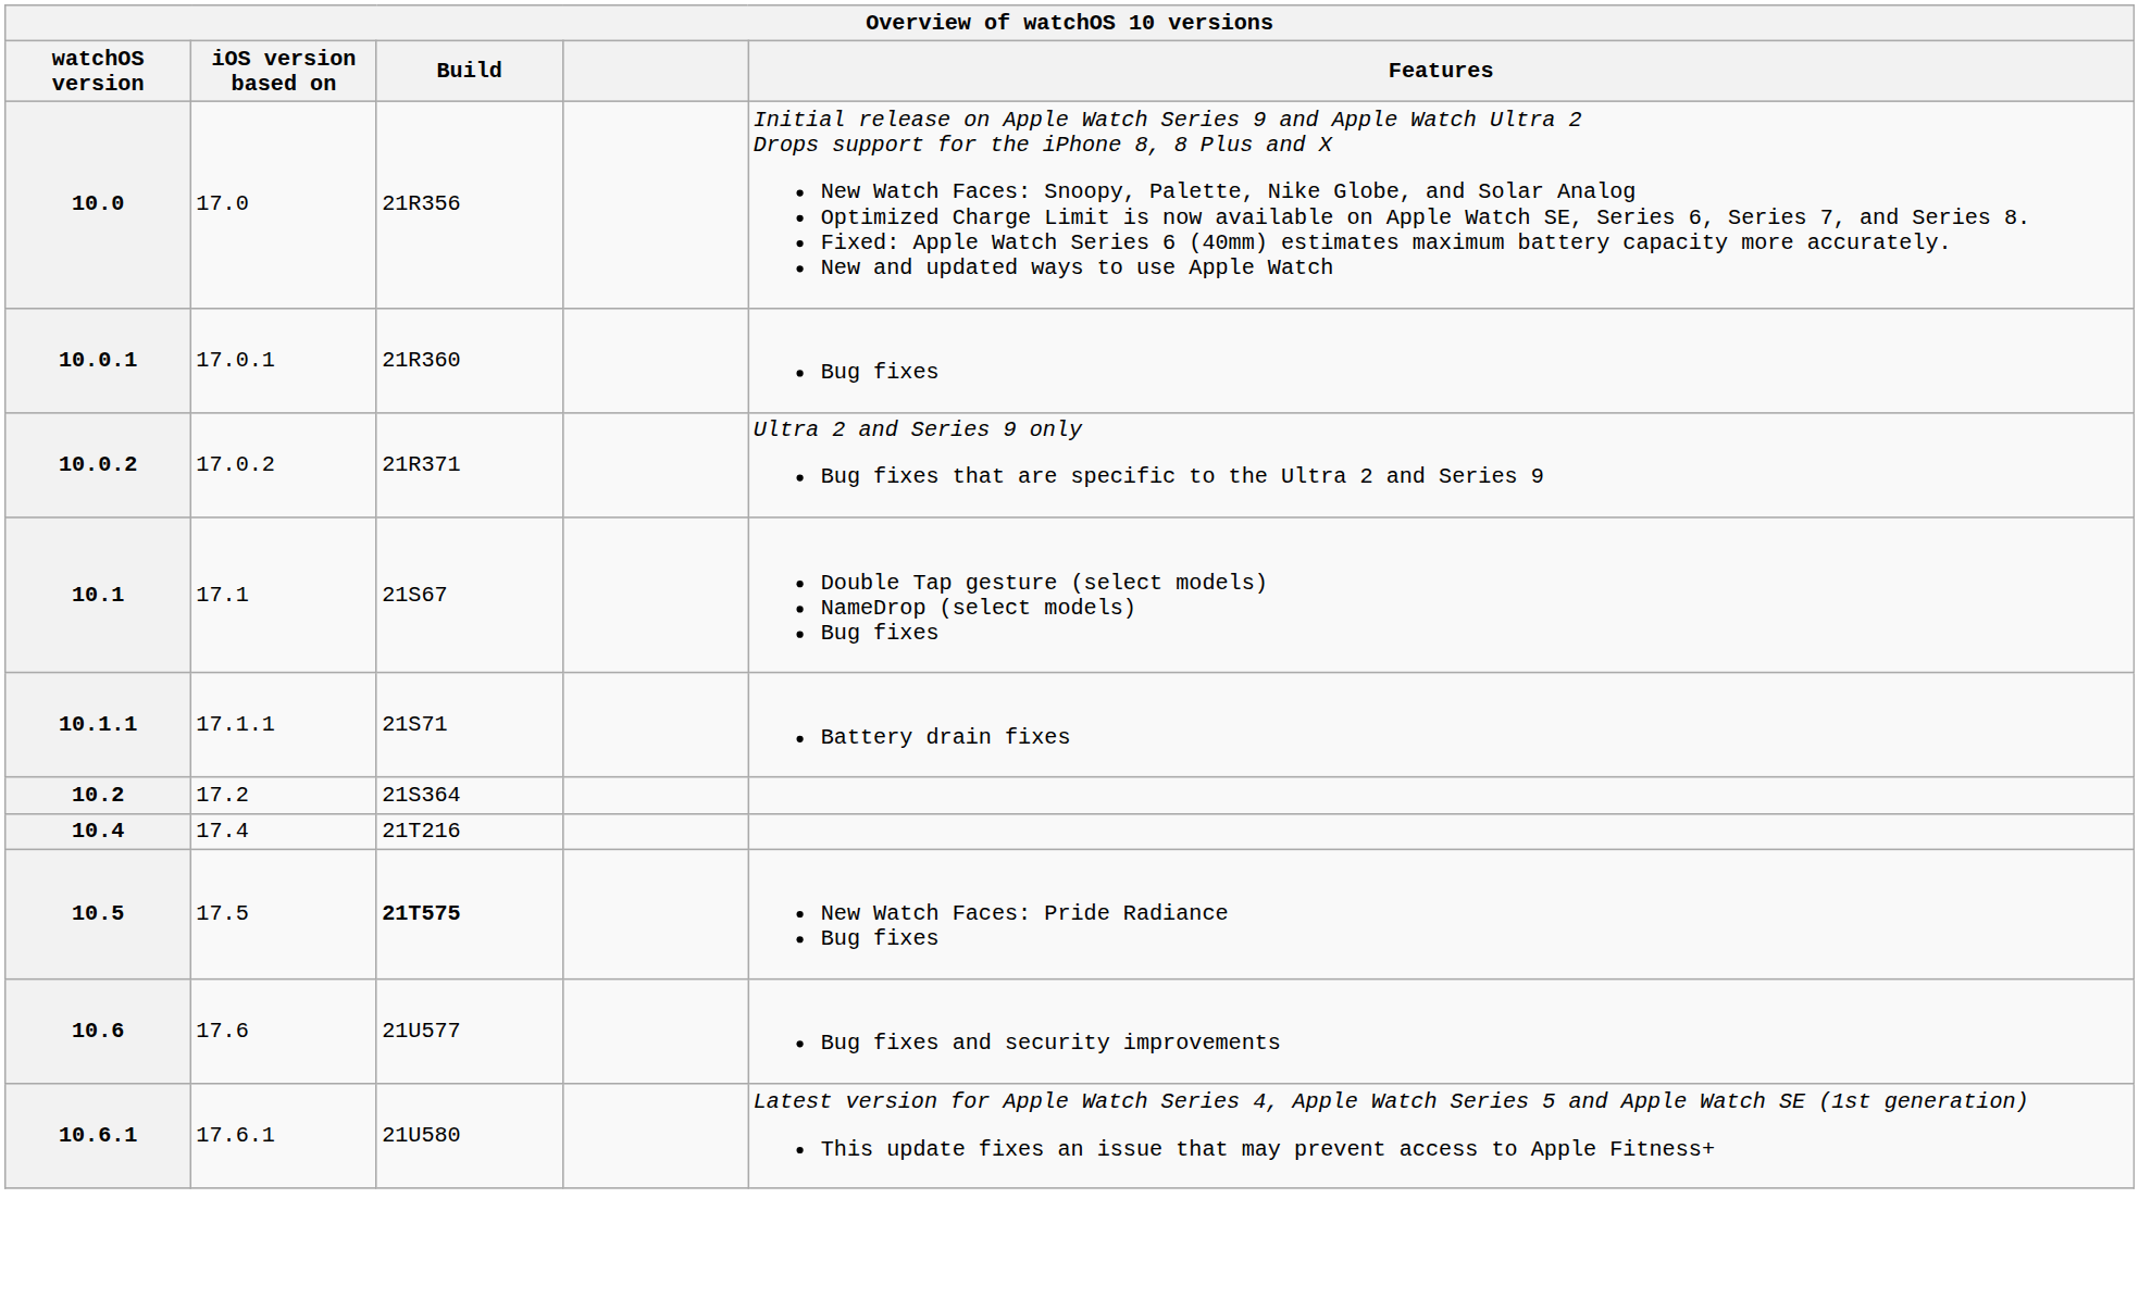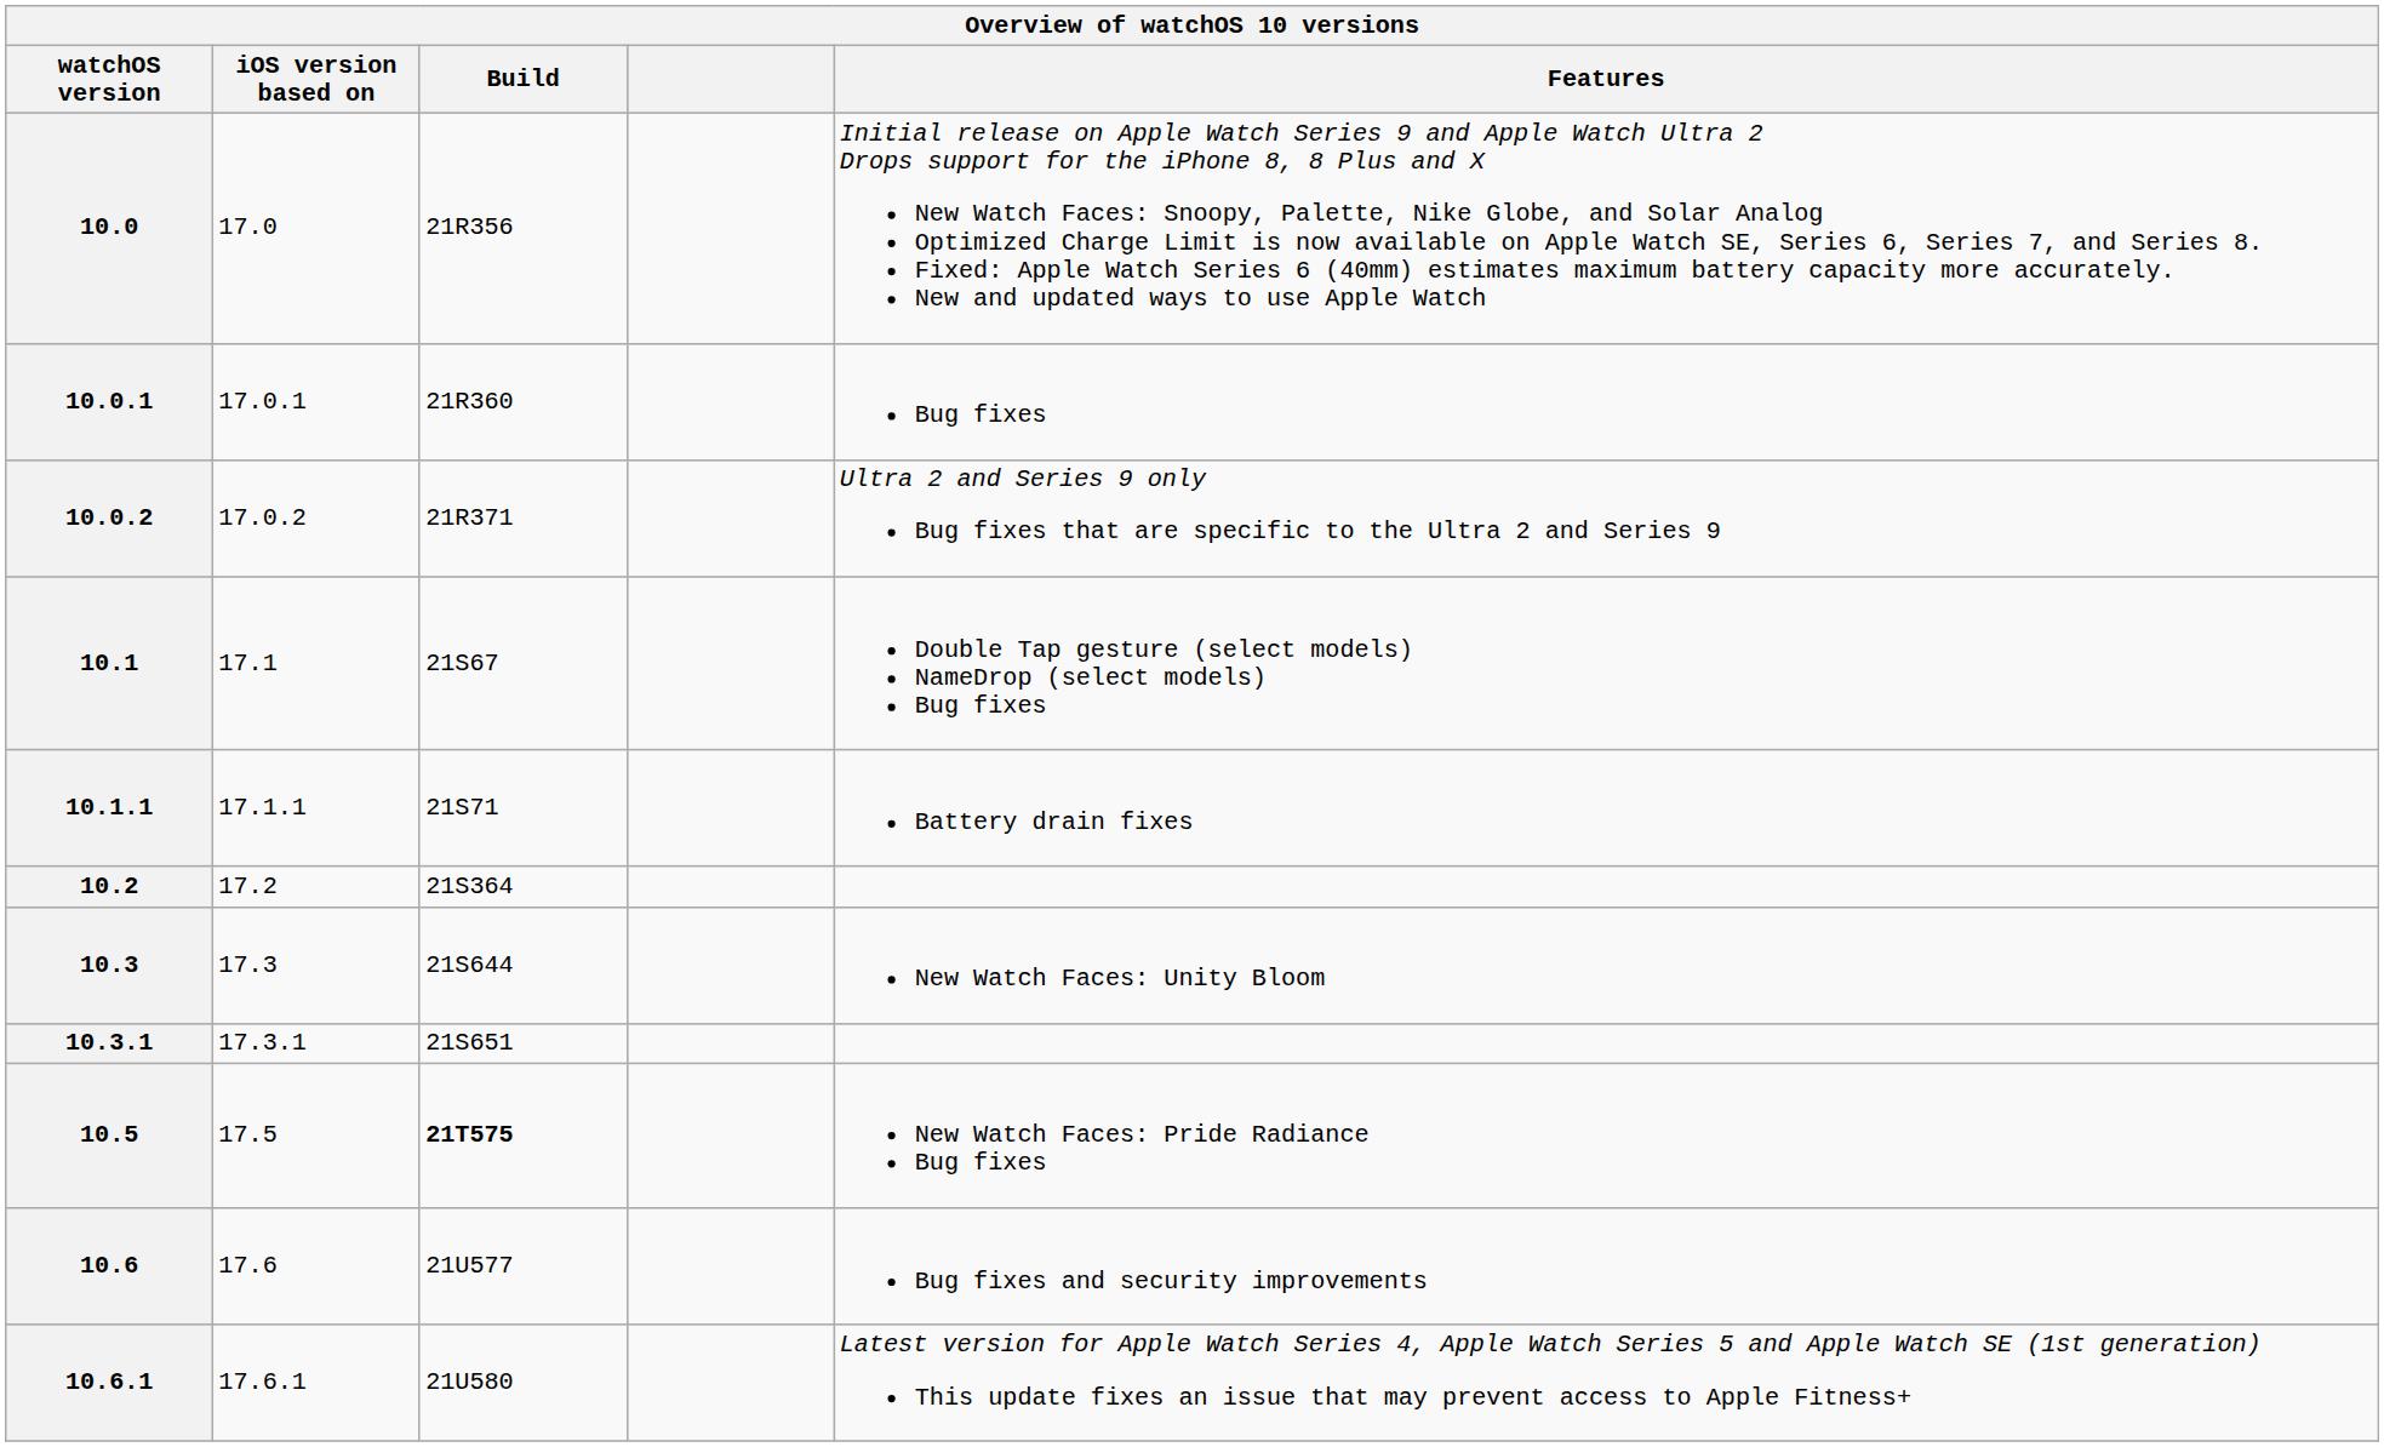 <table class="wikitable mw-collapsible mw-collapsed" style="width:100%;">
 <tr>
 <th colspan="5">Overview of watchOS 10 versions</th>
 </tr>
 <tr>
 <th style="width:8em;">watchOS version</th>
 <th style="width:8em;">iOS version based on</th>
 <th style="width:8em;">Build</th>
 <th style="width:8em;"></th>
 <th>Features</th>
 </tr>
 <tr>
 <th>10.0</th>
 <td>17.0</td>
 <td>21R356</td>
 <td></td>
 <td><em>Initial release on Apple Watch Series 9 and Apple Watch Ultra 2</em><br><em>Drops support for the iPhone 8, 8 Plus and X</em><ul><li>New Watch Faces: Snoopy, Palette, Nike Globe, and Solar Analog</li><li>Optimized Charge Limit is now available on Apple Watch SE, Series 6, Series 7, and Series 8.</li><li>Fixed: Apple Watch Series 6 (40mm) estimates maximum battery capacity more accurately.</li><li>New and updated ways to use Apple Watch</li></ul></td>
 </tr>
 <tr>
 <th>10.0.1</th>
 <td>17.0.1</td>
 <td>21R360</td>
 <td></td>
 <td><br><ul><li>Bug fixes</li></ul></td>
 </tr>
 <tr>
 <th>10.0.2</th>
 <td>17.0.2</td>
 <td>21R371</td>
 <td></td>
 <td><em>Ultra 2 and Series 9 only</em><br><ul><li>Bug fixes that are specific to the Ultra 2 and Series 9</li></ul></td>
 </tr>
 <tr>
 <th>10.1</th>
 <td>17.1</td>
 <td>21S67</td>
 <td></td>
 <td><br><ul><li>Double Tap gesture (select models)</li><li>NameDrop (select models)</li><li>Bug fixes</li></ul></td>
 </tr>
 <tr>
 <th>10.1.1</th>
 <td>17.1.1</td>
 <td>21S71</td>
 <td></td>
 <td><br><ul><li>Battery drain fixes</li></ul></td>
 </tr>
 <tr>
 <th>10.2</th>
 <td>17.2</td>
 <td>21S364</td>
 <td></td>
 <td></td>
 </tr>
 <tr>
-<th>10.4</th>
-<td>17.4</td>
-<td>21T216</td>
+<th>10.3</th>
+<td>17.3</td>
+<td>21S644</td>
+<td></td>
+<td><br><ul><li>New Watch Faces: Unity Bloom</li></ul></td>
+</tr>
+<tr>
+<th>10.3.1</th>
+<td>17.3.1</td>
+<td>21S651</td>
 <td></td>
 <td></td>
 </tr>
 <tr>
 <th>10.5</th>
 <td>17.5</td>
 <td><strong>21T575</strong></td>
 <td></td>
 <td><br><ul><li>New Watch Faces: Pride Radiance</li><li>Bug fixes</li></ul></td>
 </tr>
 <tr>
 <th>10.6</th>
 <td>17.6</td>
 <td>21U577</td>
 <td></td>
 <td><br><ul><li>Bug fixes and security improvements</li></ul></td>
 </tr>
 <tr>
 <th>10.6.1</th>
 <td>17.6.1</td>
 <td>21U580</td>
 <td></td>
 <td><em>Latest version for Apple Watch Series 4, Apple Watch Series 5 and Apple Watch SE (1st generation)</em><br><ul><li>This update fixes an issue that may prevent access to Apple Fitness+</li></ul></td>
 </tr>
 </table>
